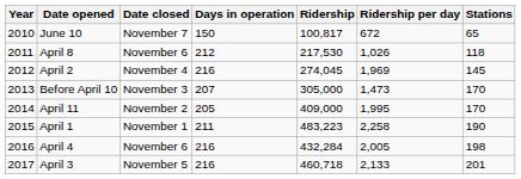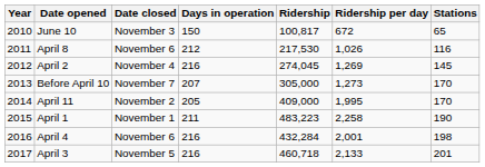 <table class="wikitable">
 <tr>
 <th>Year</th>
 <th>Date opened</th>
 <th>Date closed</th>
 <th>Days in operation</th>
 <th>Ridership</th>
 <th>Ridership per day</th>
 <th>Stations</th>
 </tr>
 <tr>
 <td>2010</td>
 <td>June 10</td>
-<td>November 7</td>
+<td>November 3</td>
 <td>150</td>
 <td>100,817</td>
 <td>672</td>
 <td>65</td>
 </tr>
 <tr>
 <td>2011</td>
 <td>April 8</td>
 <td>November 6</td>
 <td>212</td>
 <td>217,530</td>
 <td>1,026</td>
-<td>118</td>
+<td>116</td>
 </tr>
 <tr>
 <td>2012</td>
 <td>April 2</td>
 <td>November 4</td>
 <td>216</td>
 <td>274,045</td>
-<td>1,969</td>
+<td>1,269</td>
 <td>145</td>
 </tr>
 <tr>
 <td>2013</td>
 <td>Before April 10</td>
-<td>November 3</td>
+<td>November 7</td>
 <td>207</td>
 <td>305,000</td>
-<td>1,473</td>
+<td>1,273</td>
 <td>170</td>
 </tr>
 <tr>
 <td>2014</td>
 <td>April 11</td>
 <td>November 2</td>
 <td>205</td>
 <td>409,000</td>
 <td>1,995</td>
 <td>170</td>
 </tr>
 <tr>
 <td>2015</td>
 <td>April 1</td>
 <td>November 1</td>
 <td>211</td>
 <td>483,223</td>
 <td>2,258</td>
 <td>190</td>
 </tr>
 <tr>
 <td>2016</td>
 <td>April 4</td>
 <td>November 6</td>
 <td>216</td>
 <td>432,284</td>
-<td>2,005</td>
+<td>2,001</td>
 <td>198</td>
 </tr>
 <tr>
 <td>2017</td>
 <td>April 3</td>
 <td>November 5</td>
 <td>216</td>
 <td>460,718</td>
 <td>2,133</td>
 <td>201</td>
 </tr>
 </table>
